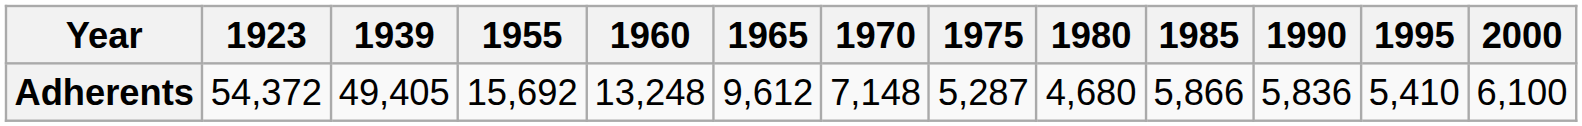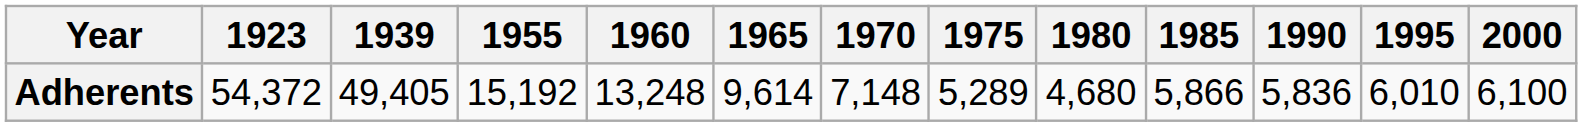 <table class="wikitable" style="float:left; margin:20px; font-size:95%;">
 <tr>
 <th>Year</th>
 <th>1923</th>
 <th>1939</th>
 <th>1955</th>
 <th>1960</th>
 <th>1965</th>
 <th>1970</th>
 <th>1975</th>
 <th>1980</th>
 <th>1985</th>
 <th>1990</th>
 <th>1995</th>
 <th>2000</th>
 </tr>
 <tr>
 <th>Adherents</th>
 <td>54,372</td>
 <td>49,405</td>
-<td>15,692</td>
+<td>15,192</td>
 <td>13,248</td>
-<td>9,612</td>
+<td>9,614</td>
 <td>7,148</td>
-<td>5,287</td>
+<td>5,289</td>
 <td>4,680</td>
 <td>5,866</td>
 <td>5,836</td>
-<td>5,410</td>
+<td>6,010</td>
 <td>6,100</td>
 </tr>
 </table>
